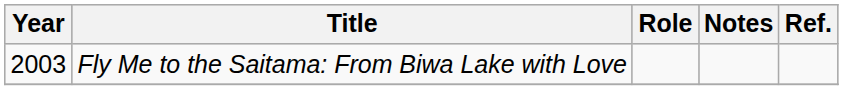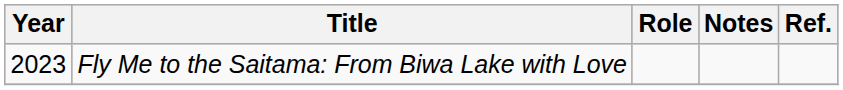 <table class="wikitable">
 <tr>
 <th>Year</th>
 <th>Title</th>
 <th>Role</th>
 <th>Notes</th>
 <th>Ref.</th>
 </tr>
 <tr>
-<td>2003</td>
+<td>2023</td>
 <td><em>Fly Me to the Saitama: From Biwa Lake with Love</em></td>
 <td></td>
 <td></td>
 <td></td>
 </tr>
 <tr>
 </tr>
 </table>
